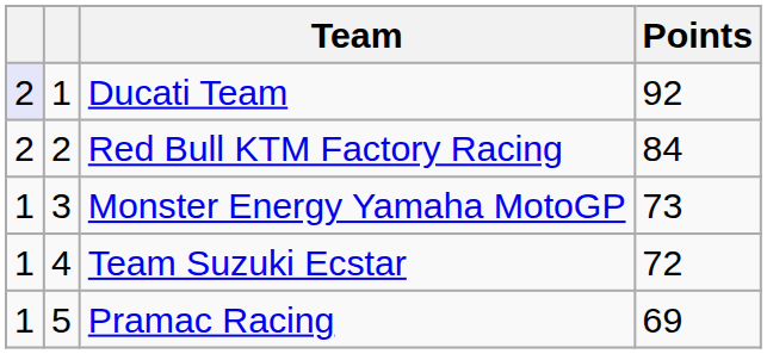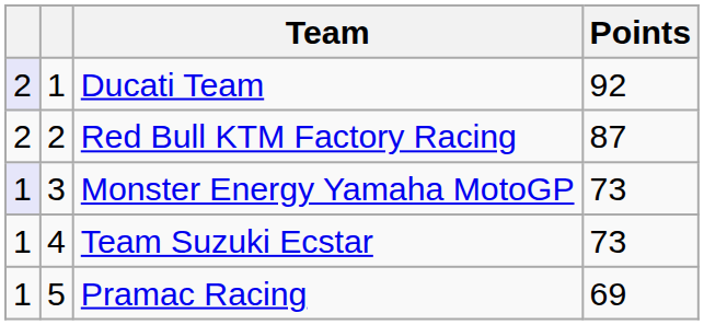 <table class="wikitable" style="font-size: 95%;">
 <tr>
 <th></th>
 <th></th>
 <th>Team</th>
 <th>Points</th>
 </tr>
 <tr>
 <td style="background: lavender;"> 2</td>
 <td align=center>1</td>
 <td> <a href='#'>Ducati Team</a></td>
 <td align=left>92</td>
 </tr>
 <tr>
 <td> 2</td>
 <td align=center>2</td>
 <td> <a href='#'>Red Bull KTM Factory Racing</a></td>
-<td align=left>84</td>
+<td align=left>87</td>
 </tr>
 <tr>
-<td> 1</td>
+<td style="background: lavender;"> 1</td>
 <td align=center>3</td>
 <td> <a href='#'>Monster Energy Yamaha MotoGP</a></td>
 <td align=left>73</td>
 </tr>
 <tr>
 <td> 1</td>
 <td align=center>4</td>
 <td> <a href='#'>Team Suzuki Ecstar</a></td>
-<td align=left>72</td>
+<td align=left>73</td>
 </tr>
 <tr>
 <td> 1</td>
 <td align=center>5</td>
 <td> <a href='#'>Pramac Racing</a></td>
 <td align=left>69</td>
 </tr>
 </table>
